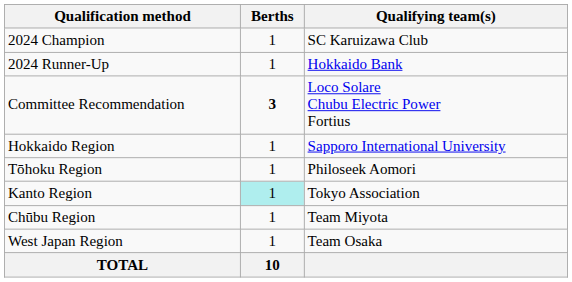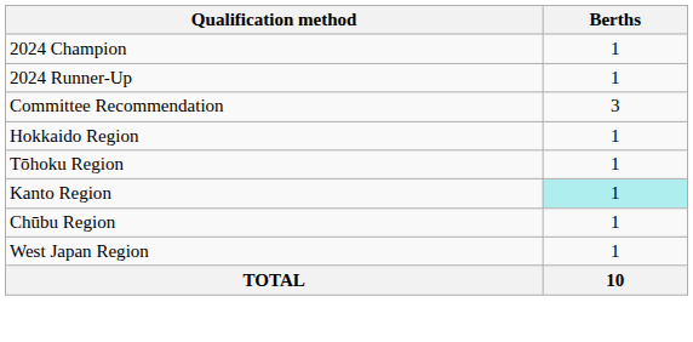 <table class="wikitable" style="width:600px;">
 <tr>
 <th scope="col">Qualification method</th>
 <th scope="col">Berths</th>
-<th scope="col">Qualifying team(s)</th>
 </tr>
 <tr>
 <td>2024 Champion</td>
 <td align="center">1</td>
-<td> SC Karuizawa Club</td>
 </tr>
 <tr>
 <td>2024 Runner-Up</td>
 <td align="center">1</td>
-<td> <a href='#'>Hokkaido Bank</a></td>
 </tr>
 <tr>
 <td>Committee Recommendation</td>
-<td align="center"><strong>3</strong></td>
-<td> <a href='#'>Loco Solare</a> <br>  <a href='#'>Chubu Electric Power</a> <br>  Fortius</td>
+<td align="center">3</td>
 </tr>
 <tr>
 <td>Hokkaido Region</td>
 <td align="center">1</td>
-<td> <a href='#'>Sapporo International University</a></td>
 </tr>
 <tr>
 <td>Tōhoku Region</td>
 <td align="center">1</td>
-<td> Philoseek Aomori</td>
 </tr>
 <tr>
 <td>Kanto Region</td>
 <td align="center" style="background: paleturquoise;">1</td>
-<td> Tokyo Association</td>
 </tr>
 <tr>
 <td>Chūbu Region</td>
 <td align="center">1</td>
-<td> Team Miyota</td>
 </tr>
 <tr>
 <td>West Japan Region</td>
 <td align="center">1</td>
-<td> Team Osaka</td>
 </tr>
 <tr>
 <th>TOTAL</th>
 <th>10</th>
-<th></th>
 </tr>
 </table>
